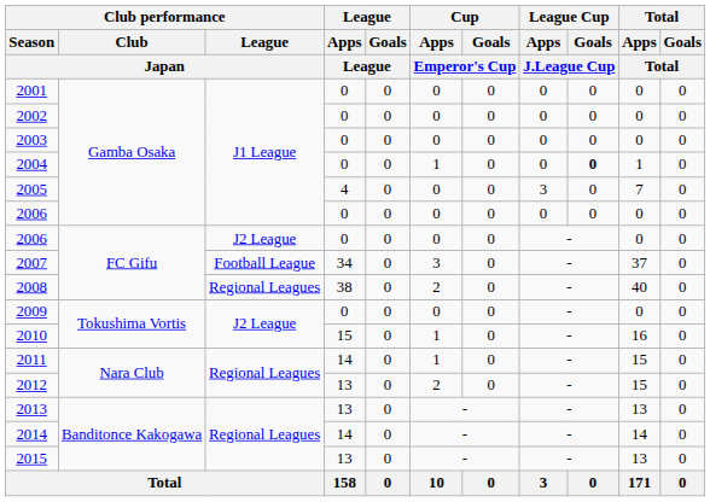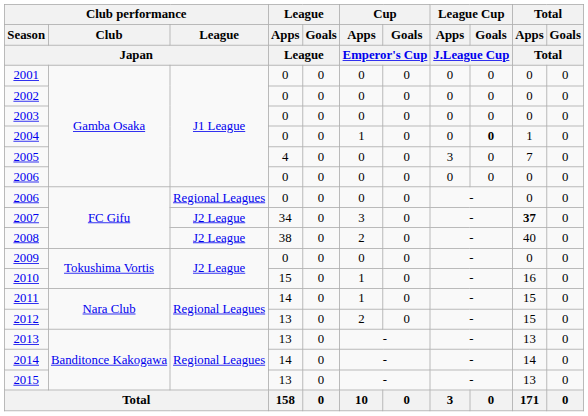 <table class="wikitable" style="text-align:center;">
 <tr>
 <th colspan=3>Club performance</th>
 <th colspan=2>League</th>
 <th colspan=2>Cup</th>
 <th colspan=2>League Cup</th>
 <th colspan=2>Total</th>
 </tr>
 <tr>
 <th>Season</th>
 <th>Club</th>
 <th>League</th>
 <th>Apps</th>
 <th>Goals</th>
 <th>Apps</th>
 <th>Goals</th>
 <th>Apps</th>
 <th>Goals</th>
 <th>Apps</th>
 <th>Goals</th>
 </tr>
 <tr>
 <th colspan=3>Japan</th>
 <th colspan=2>League</th>
 <th colspan=2><a href='#'>Emperor's Cup</a></th>
 <th colspan=2><a href='#'>J.League Cup</a></th>
 <th colspan=2>Total</th>
 </tr>
 <tr>
 <td><a href='#'>2001</a></td>
 <td rowspan="6"><a href='#'>Gamba Osaka</a></td>
 <td rowspan="6"><a href='#'>J1 League</a></td>
 <td>0</td>
 <td>0</td>
 <td>0</td>
 <td>0</td>
 <td>0</td>
 <td>0</td>
 <td>0</td>
 <td>0</td>
 </tr>
 <tr>
 <td><a href='#'>2002</a></td>
 <td>0</td>
 <td>0</td>
 <td>0</td>
 <td>0</td>
 <td>0</td>
 <td>0</td>
 <td>0</td>
 <td>0</td>
 </tr>
 <tr>
 <td><a href='#'>2003</a></td>
 <td>0</td>
 <td>0</td>
 <td>0</td>
 <td>0</td>
 <td>0</td>
 <td>0</td>
 <td>0</td>
 <td>0</td>
 </tr>
 <tr>
 <td><a href='#'>2004</a></td>
 <td>0</td>
 <td>0</td>
 <td>1</td>
 <td>0</td>
 <td>0</td>
 <td><strong>0</strong></td>
 <td>1</td>
 <td>0</td>
 </tr>
 <tr>
 <td><a href='#'>2005</a></td>
 <td>4</td>
 <td>0</td>
 <td>0</td>
 <td>0</td>
 <td>3</td>
 <td>0</td>
 <td>7</td>
 <td>0</td>
 </tr>
 <tr>
 <td><a href='#'>2006</a></td>
 <td>0</td>
 <td>0</td>
 <td>0</td>
 <td>0</td>
 <td>0</td>
 <td>0</td>
 <td>0</td>
 <td>0</td>
 </tr>
 <tr>
 <td><a href='#'>2006</a></td>
 <td rowspan="3"><a href='#'>FC Gifu</a></td>
-<td><a href='#'>J2 League</a></td>
+<td><a href='#'>Regional Leagues</a></td>
 <td>0</td>
 <td>0</td>
 <td>0</td>
 <td>0</td>
 <td colspan="2">-</td>
 <td>0</td>
 <td>0</td>
 </tr>
 <tr>
 <td><a href='#'>2007</a></td>
-<td><a href='#'>Football League</a></td>
+<td><a href='#'>J2 League</a></td>
 <td>34</td>
 <td>0</td>
 <td>3</td>
 <td>0</td>
 <td colspan="2">-</td>
-<td>37</td>
+<td><strong>37</strong></td>
 <td>0</td>
 </tr>
 <tr>
 <td><a href='#'>2008</a></td>
-<td><a href='#'>Regional Leagues</a></td>
+<td><a href='#'>J2 League</a></td>
 <td>38</td>
 <td>0</td>
 <td>2</td>
 <td>0</td>
 <td colspan="2">-</td>
 <td>40</td>
 <td>0</td>
 </tr>
 <tr>
 <td><a href='#'>2009</a></td>
 <td rowspan="2"><a href='#'>Tokushima Vortis</a></td>
 <td rowspan="2"><a href='#'>J2 League</a></td>
 <td>0</td>
 <td>0</td>
 <td>0</td>
 <td>0</td>
 <td colspan="2">-</td>
 <td>0</td>
 <td>0</td>
 </tr>
 <tr>
 <td><a href='#'>2010</a></td>
 <td>15</td>
 <td>0</td>
 <td>1</td>
 <td>0</td>
 <td colspan="2">-</td>
 <td>16</td>
 <td>0</td>
 </tr>
 <tr>
 <td><a href='#'>2011</a></td>
 <td rowspan="2"><a href='#'>Nara Club</a></td>
 <td rowspan="2"><a href='#'>Regional Leagues</a></td>
 <td>14</td>
 <td>0</td>
 <td>1</td>
 <td>0</td>
 <td colspan="2">-</td>
 <td>15</td>
 <td>0</td>
 </tr>
 <tr>
 <td><a href='#'>2012</a></td>
 <td>13</td>
 <td>0</td>
 <td>2</td>
 <td>0</td>
 <td colspan="2">-</td>
 <td>15</td>
 <td>0</td>
 </tr>
 <tr>
 <td><a href='#'>2013</a></td>
 <td rowspan="3"><a href='#'>Banditonce Kakogawa</a></td>
 <td rowspan="3"><a href='#'>Regional Leagues</a></td>
 <td>13</td>
 <td>0</td>
 <td colspan="2">-</td>
 <td colspan="2">-</td>
 <td>13</td>
 <td>0</td>
 </tr>
 <tr>
 <td><a href='#'>2014</a></td>
 <td>14</td>
 <td>0</td>
 <td colspan="2">-</td>
 <td colspan="2">-</td>
 <td>14</td>
 <td>0</td>
 </tr>
 <tr>
 <td><a href='#'>2015</a></td>
 <td>13</td>
 <td>0</td>
 <td colspan="2">-</td>
 <td colspan="2">-</td>
 <td>13</td>
 <td>0</td>
 </tr>
 <tr>
 <th colspan=3>Total</th>
 <th>158</th>
 <th>0</th>
 <th>10</th>
 <th>0</th>
 <th>3</th>
 <th>0</th>
 <th>171</th>
 <th>0</th>
 </tr>
 </table>
